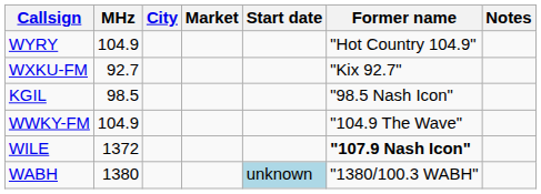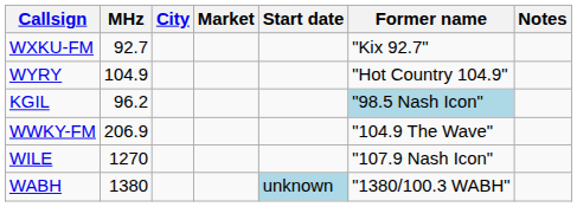 <table class="wikitable sortable">
 <tr>
 <th><a href='#'>Callsign</a></th>
 <th>MHz</th>
 <th><a href='#'>City</a></th>
 <th>Market</th>
 <th>Start date</th>
 <th>Former name</th>
 <th class="unsorted">Notes</th>
 </tr>
 <tr>
+<td><a href='#'>WXKU-FM</a></td>
+<td align=right>92.7</td>
+<td></td>
+<td></td>
+<td></td>
+<td>"Kix 92.7"</td>
+<td></td>
+</tr>
+<tr>
 <td><a href='#'>WYRY</a></td>
 <td align=right>104.9</td>
 <td></td>
 <td></td>
 <td></td>
 <td>"Hot Country 104.9"</td>
 <td></td>
 </tr>
 <tr>
-<td><a href='#'>WXKU-FM</a></td>
-<td align=right>92.7</td>
+<td><a href='#'>KGIL</a></td>
+<td align=right>96.2</td>
 <td></td>
 <td></td>
 <td></td>
-<td>"Kix 92.7"</td>
-<td></td>
-</tr>
-<tr>
-<td><a href='#'>KGIL</a></td>
-<td align=right>98.5</td>
-<td></td>
-<td></td>
-<td></td>
-<td>"98.5 Nash Icon"</td>
+<td style="background: lightblue;">"98.5 Nash Icon"</td>
 <td></td>
 </tr>
 <tr>
 <td><a href='#'>WWKY-FM</a></td>
-<td align=right>104.9</td>
+<td align=right>206.9</td>
 <td></td>
 <td></td>
 <td></td>
 <td>"104.9 The Wave"</td>
 <td></td>
 </tr>
 <tr>
 <td><a href='#'>WILE</a></td>
-<td align=right>1372</td>
+<td align=right>1270</td>
 <td></td>
 <td></td>
 <td></td>
-<td><strong>"107.9 Nash Icon"</strong></td>
+<td>"107.9 Nash Icon"</td>
 <td></td>
 </tr>
 <tr>
 <td><a href='#'>WABH</a></td>
 <td align=right>1380</td>
 <td></td>
 <td></td>
 <td style="background: lightblue;">unknown</td>
 <td>"1380/100.3 WABH"</td>
 <td></td>
 </tr>
 </table>
